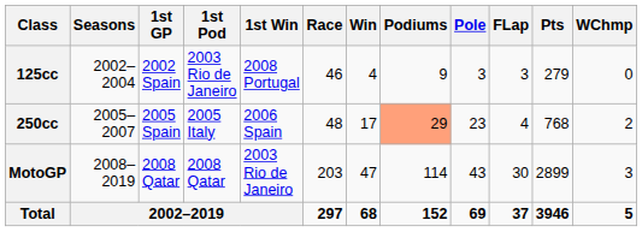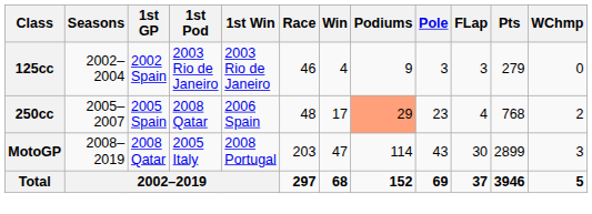 <table class="wikitable">
 <tr>
 <th>Class</th>
 <th>Seasons</th>
 <th>1st GP</th>
 <th>1st Pod</th>
 <th>1st Win</th>
 <th>Race</th>
 <th>Win</th>
 <th>Podiums</th>
 <th><a href='#'>Pole</a></th>
 <th>FLap</th>
 <th>Pts</th>
 <th>WChmp</th>
 </tr>
 <tr align="right">
 <th>125cc</th>
 <td>2002–2004</td>
 <td align="left"><a href='#'>2002 Spain</a></td>
 <td align="left"><a href='#'>2003 Rio de Janeiro</a></td>
-<td align="left"><a href='#'>2008 Portugal</a></td>
+<td align="left"><a href='#'>2003 Rio de Janeiro</a></td>
 <td>46</td>
 <td>4</td>
 <td>9</td>
 <td>3</td>
 <td>3</td>
 <td>279</td>
 <td>0</td>
 </tr>
 <tr align="right">
 <th>250cc</th>
 <td>2005–2007</td>
 <td align="left"><a href='#'>2005 Spain</a></td>
-<td align="left"><a href='#'>2005 Italy</a></td>
+<td align="left"><a href='#'>2008 Qatar</a></td>
 <td align="left"><a href='#'>2006 Spain</a></td>
 <td>48</td>
 <td>17</td>
 <td style="background: lightsalmon;">29</td>
 <td>23</td>
 <td>4</td>
 <td>768</td>
 <td>2</td>
 </tr>
 <tr align="right">
 <th>MotoGP</th>
 <td>2008–2019</td>
 <td align="left"><a href='#'>2008 Qatar</a></td>
-<td align="left"><a href='#'>2008 Qatar</a></td>
-<td align="left"><a href='#'>2003 Rio de Janeiro</a></td>
+<td align="left"><a href='#'>2005 Italy</a></td>
+<td align="left"><a href='#'>2008 Portugal</a></td>
 <td>203</td>
 <td>47</td>
 <td>114</td>
 <td>43</td>
 <td>30</td>
 <td>2899</td>
 <td>3</td>
 </tr>
 <tr align="right">
 <th>Total</th>
 <th colspan=4>2002–2019</th>
 <td><strong>297</strong></td>
 <td><strong>68</strong></td>
 <td><strong>152</strong></td>
 <td><strong>69</strong></td>
 <td><strong>37</strong></td>
 <td><strong>3946</strong></td>
 <td><strong>5</strong></td>
 </tr>
 </table>
